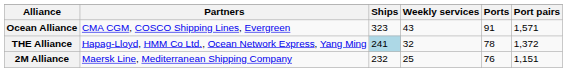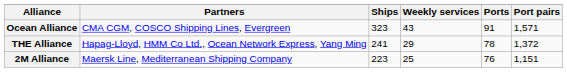 <table class="wikitable sortable plainrowheaders">
 <tr>
 </tr>
 <tr>
 <th scope="col">Alliance</th>
 <th scope="col">Partners</th>
 <th scope="col">Ships</th>
 <th scope="col">Weekly services</th>
 <th scope="col">Ports</th>
 <th scope="col">Port pairs</th>
 </tr>
 <tr>
 <th scope="row">Ocean Alliance</th>
 <td><a href='#'>CMA CGM</a>, <a href='#'>COSCO Shipping Lines</a>, <a href='#'>Evergreen</a></td>
 <td>323</td>
 <td>43</td>
 <td>91</td>
 <td>1,571</td>
 </tr>
 <tr>
 <th scope="row">THE Alliance</th>
 <td><a href='#'>Hapag-Lloyd</a>, <a href='#'>HMM Co Ltd.</a>, <a href='#'>Ocean Network Express</a>, <a href='#'>Yang Ming</a></td>
-<td style="background: lightblue;">241</td>
-<td>32</td>
+<td>241</td>
+<td>29</td>
 <td>78</td>
 <td>1,372</td>
 </tr>
 <tr>
 <th scope="row">2M Alliance</th>
 <td><a href='#'>Maersk Line</a>, <a href='#'>Mediterranean Shipping Company</a></td>
-<td>232</td>
+<td>223</td>
 <td>25</td>
 <td>76</td>
 <td>1,151</td>
 </tr>
 </table>
